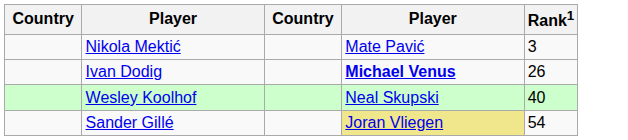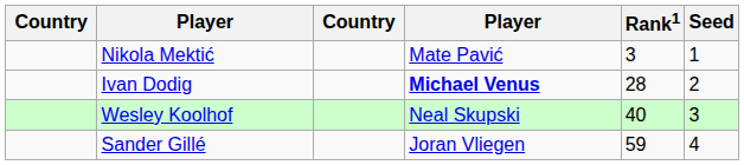 <table class="sortable wikitable">
 <tr>
 <th width="70">Country</th>
 <th width="175">Player</th>
 <th width="70">Country</th>
 <th width="175">Player</th>
 <th>Rank<sup>1</sup></th>
+<th>Seed</th>
 </tr>
 <tr>
 <td></td>
 <td><a href='#'>Nikola Mektić</a></td>
 <td></td>
 <td><a href='#'>Mate Pavić</a></td>
 <td>3</td>
+<td>1</td>
 </tr>
 <tr>
 <td></td>
 <td><a href='#'>Ivan Dodig</a></td>
 <td></td>
 <td><strong><a href='#'>Michael Venus</a></strong></td>
-<td>26</td>
+<td>28</td>
+<td>2</td>
 </tr>
 <tr bgcolor=#cfc>
 <td></td>
 <td><a href='#'>Wesley Koolhof</a></td>
 <td></td>
 <td><a href='#'>Neal Skupski</a></td>
 <td>40</td>
+<td>3</td>
 </tr>
 <tr>
 <td></td>
 <td><a href='#'>Sander Gillé</a></td>
 <td></td>
-<td style="background: khaki;"><a href='#'>Joran Vliegen</a></td>
-<td>54</td>
+<td><a href='#'>Joran Vliegen</a></td>
+<td>59</td>
+<td>4</td>
 </tr>
 </table>
